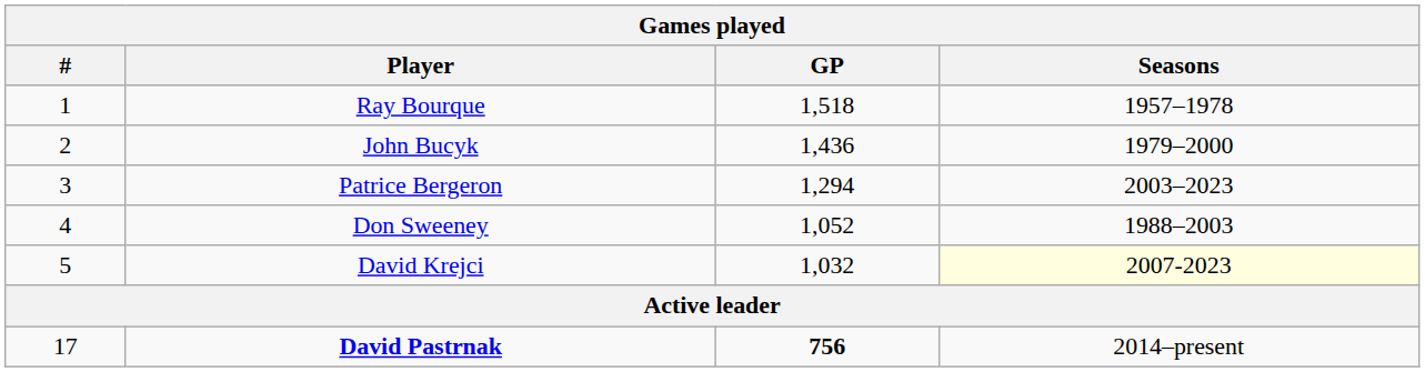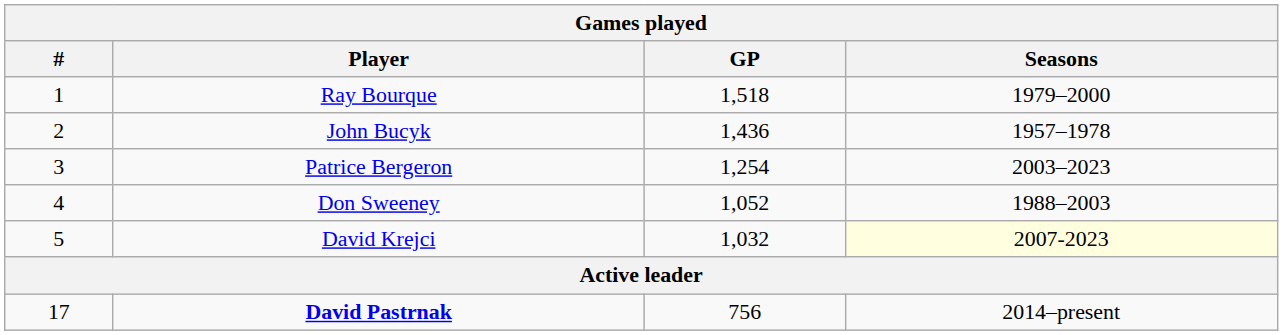 <table class="wikitable" style="text-align: center; font-size: 95%" width="70%">
 <tr>
 <th colspan="4">Games played</th>
 </tr>
 <tr>
 <th>#</th>
 <th>Player</th>
 <th>GP</th>
 <th>Seasons</th>
 </tr>
 <tr>
 <td>1</td>
 <td><a href='#'>Ray Bourque</a></td>
 <td>1,518</td>
-<td>1957–1978</td>
+<td>1979–2000</td>
 </tr>
 <tr>
 <td>2</td>
 <td><a href='#'>John Bucyk</a></td>
 <td>1,436</td>
-<td>1979–2000</td>
+<td>1957–1978</td>
 </tr>
 <tr>
 <td>3</td>
 <td><a href='#'>Patrice Bergeron</a></td>
-<td>1,294</td>
+<td>1,254</td>
 <td>2003–2023</td>
 </tr>
 <tr>
 <td>4</td>
 <td><a href='#'>Don Sweeney</a></td>
 <td>1,052</td>
 <td>1988–2003</td>
 </tr>
 <tr>
 <td>5</td>
 <td><a href='#'>David Krejci</a></td>
 <td>1,032</td>
 <td style="background: lightyellow;">2007-2023</td>
 </tr>
 <tr>
 <th colspan="4">Active leader</th>
 </tr>
 <tr>
 <td>17</td>
 <td><strong><a href='#'>David Pastrnak</a></strong></td>
-<td><strong>756</strong></td>
+<td>756</td>
 <td>2014–present</td>
 </tr>
 </table>
